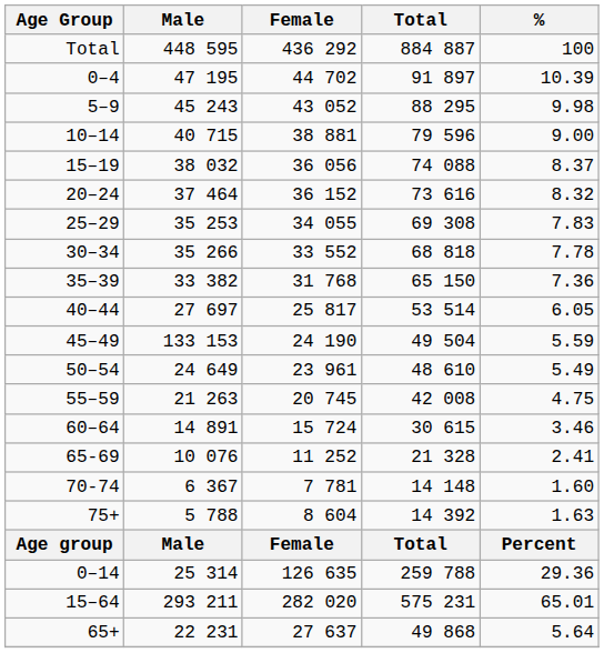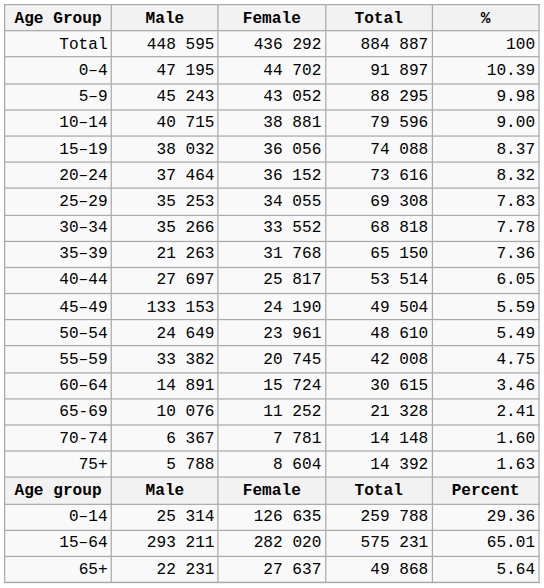 <table class="wikitable">
 <tr>
 <th width="80pt">Age Group</th>
 <th width="80pt">Male</th>
 <th width="80pt">Female</th>
 <th width="80pt">Total</th>
 <th width="80pt">%</th>
 </tr>
 <tr>
 <td align="right">Total</td>
 <td align="right">448 595</td>
 <td align="right">436 292</td>
 <td align="right">884 887</td>
 <td align="right">100</td>
 </tr>
 <tr>
 <td align="right">0–4</td>
 <td align="right">47 195</td>
 <td align="right">44 702</td>
 <td align="right">91 897</td>
 <td align="right">10.39</td>
 </tr>
 <tr>
 <td align="right">5–9</td>
 <td align="right">45 243</td>
 <td align="right">43 052</td>
 <td align="right">88 295</td>
 <td align="right">9.98</td>
 </tr>
 <tr>
 <td align="right">10–14</td>
 <td align="right">40 715</td>
 <td align="right">38 881</td>
 <td align="right">79 596</td>
 <td align="right">9.00</td>
 </tr>
 <tr>
 <td align="right">15–19</td>
 <td align="right">38 032</td>
 <td align="right">36 056</td>
 <td align="right">74 088</td>
 <td align="right">8.37</td>
 </tr>
 <tr>
 <td align="right">20–24</td>
 <td align="right">37 464</td>
 <td align="right">36 152</td>
 <td align="right">73 616</td>
 <td align="right">8.32</td>
 </tr>
 <tr>
 <td align="right">25–29</td>
 <td align="right">35 253</td>
 <td align="right">34 055</td>
 <td align="right">69 308</td>
 <td align="right">7.83</td>
 </tr>
 <tr>
 <td align="right">30–34</td>
 <td align="right">35 266</td>
 <td align="right">33 552</td>
 <td align="right">68 818</td>
 <td align="right">7.78</td>
 </tr>
 <tr>
 <td align="right">35–39</td>
-<td align="right">33 382</td>
+<td align="right">21 263</td>
 <td align="right">31 768</td>
 <td align="right">65 150</td>
 <td align="right">7.36</td>
 </tr>
 <tr>
 <td align="right">40–44</td>
 <td align="right">27 697</td>
 <td align="right">25 817</td>
 <td align="right">53 514</td>
 <td align="right">6.05</td>
 </tr>
 <tr>
 <td align="right">45–49</td>
 <td align="right">133 153</td>
 <td align="right">24 190</td>
 <td align="right">49 504</td>
 <td align="right">5.59</td>
 </tr>
 <tr>
 <td align="right">50–54</td>
 <td align="right">24 649</td>
 <td align="right">23 961</td>
 <td align="right">48 610</td>
 <td align="right">5.49</td>
 </tr>
 <tr>
 <td align="right">55–59</td>
-<td align="right">21 263</td>
+<td align="right">33 382</td>
 <td align="right">20 745</td>
 <td align="right">42 008</td>
 <td align="right">4.75</td>
 </tr>
 <tr>
 <td align="right">60–64</td>
 <td align="right">14 891</td>
 <td align="right">15 724</td>
 <td align="right">30 615</td>
 <td align="right">3.46</td>
 </tr>
 <tr>
 <td align="right">65-69</td>
 <td align="right">10 076</td>
 <td align="right">11 252</td>
 <td align="right">21 328</td>
 <td align="right">2.41</td>
 </tr>
 <tr>
 <td align="right">70-74</td>
 <td align="right">6 367</td>
 <td align="right">7 781</td>
 <td align="right">14 148</td>
 <td align="right">1.60</td>
 </tr>
 <tr>
 <td align="right">75+</td>
 <td align="right">5 788</td>
 <td align="right">8 604</td>
 <td align="right">14 392</td>
 <td align="right">1.63</td>
 </tr>
 <tr>
 <th width="50">Age group</th>
 <th width="80pt">Male</th>
 <th width="80">Female</th>
 <th width="80">Total</th>
 <th width="50">Percent</th>
 </tr>
 <tr>
 <td align="right">0–14</td>
 <td align="right">25 314</td>
 <td align="right">126 635</td>
 <td align="right">259 788</td>
 <td align="right">29.36</td>
 </tr>
 <tr>
 <td align="right">15–64</td>
 <td align="right">293 211</td>
 <td align="right">282 020</td>
 <td align="right">575 231</td>
 <td align="right">65.01</td>
 </tr>
 <tr>
 <td align="right">65+</td>
 <td align="right">22 231</td>
 <td align="right">27 637</td>
 <td align="right">49 868</td>
 <td align="right">5.64</td>
 </tr>
 <tr>
 </tr>
 </table>
